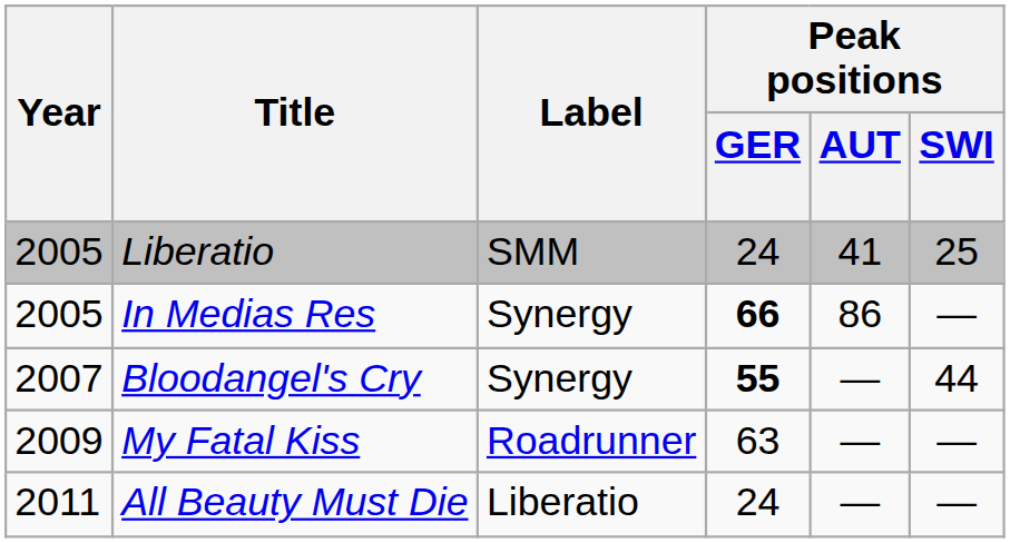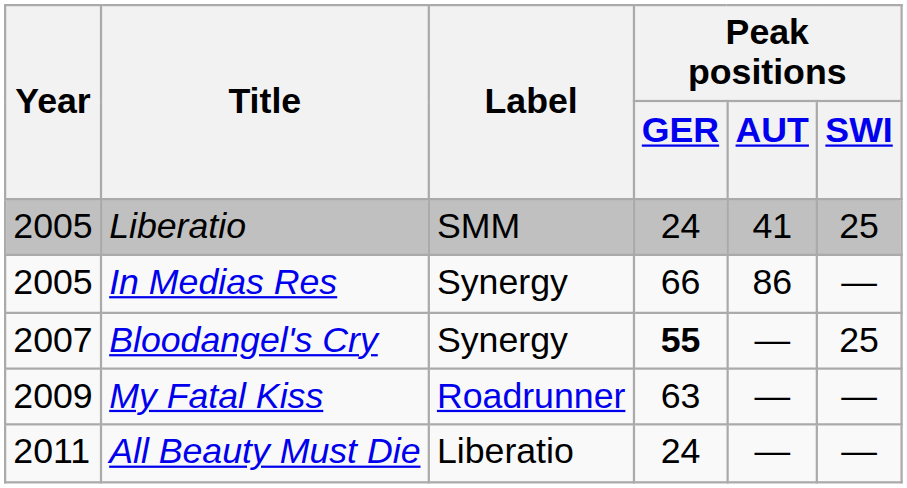 <table class="wikitable">
 <tr>
 <th rowspan="2">Year</th>
 <th rowspan="2">Title</th>
 <th rowspan="2">Label</th>
 <th colspan="3">Peak positions</th>
 </tr>
 <tr>
 <th width="30"><a href='#'>GER</a><br><br></th>
 <th width="30"><a href='#'>AUT</a><br><br></th>
 <th width="30"><a href='#'>SWI</a><br><br></th>
 </tr>
 <tr style="background: silver; color: black">
 <td>2005</td>
 <td><em>Liberatio</em></td>
 <td>SMM</td>
 <td align="center" >24</td>
 <td align="center" >41</td>
 <td align="center" >25</td>
 </tr>
 <tr>
 <td>2005</td>
 <td><em><a href='#'>In Medias Res</a></em></td>
 <td>Synergy</td>
-<td align="center" ><strong>66</strong></td>
+<td align="center" >66</td>
 <td align="center" >86</td>
 <td align="center" >—</td>
 </tr>
 <tr>
 <td>2007</td>
 <td><em><a href='#'>Bloodangel's Cry</a></em></td>
 <td>Synergy</td>
 <td align="center" ><strong>55</strong></td>
 <td align="center" >—</td>
-<td align="center" >44</td>
+<td align="center" >25</td>
 </tr>
 <tr>
 <td>2009</td>
 <td><em><a href='#'>My Fatal Kiss</a></em></td>
 <td><a href='#'>Roadrunner</a></td>
 <td align="center" >63</td>
 <td align="center" >—</td>
 <td align="center" >—</td>
 </tr>
 <tr>
 <td>2011</td>
 <td><em><a href='#'>All Beauty Must Die</a></em></td>
 <td>Liberatio</td>
 <td align="center" >24</td>
 <td align="center" >—</td>
 <td align="center" >—</td>
 </tr>
 </table>
